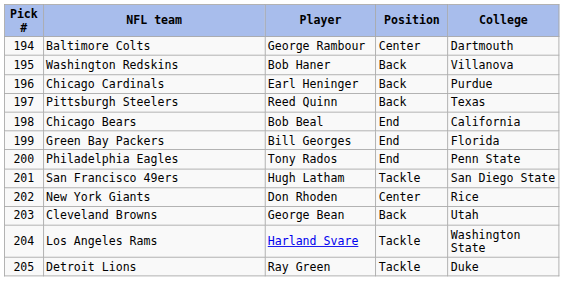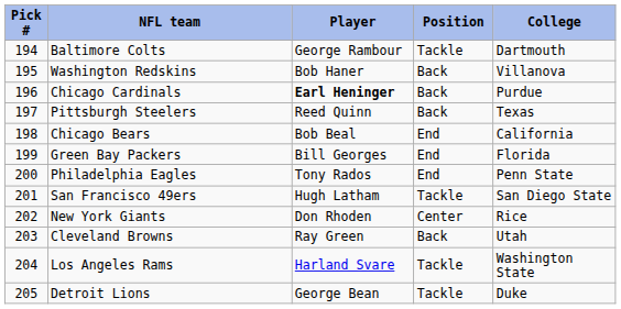 <table class="wikitable sortable sortable" style="width: 100%">
 <tr>
 <th style="background:#a8bdec; width:7%;">Pick #</th>
 <th style="width:40%; background:#a8bdec;">NFL team</th>
 <th style="width:20%; background:#a8bdec;">Player</th>
 <th style="width:13%; background:#a8bdec;">Position</th>
 <th style="background:#A8BDEC;">College</th>
 </tr>
 <tr>
 <td align=center>194</td>
 <td>Baltimore Colts</td>
 <td>George Rambour</td>
-<td>Center</td>
+<td>Tackle</td>
 <td>Dartmouth</td>
 </tr>
 <tr>
 <td align=center>195</td>
 <td>Washington Redskins</td>
 <td>Bob Haner</td>
 <td>Back</td>
 <td>Villanova</td>
 </tr>
 <tr>
 <td align=center>196</td>
 <td>Chicago Cardinals</td>
-<td>Earl Heninger</td>
+<td><strong>Earl Heninger</strong></td>
 <td>Back</td>
 <td>Purdue</td>
 </tr>
 <tr>
 <td align=center>197</td>
 <td>Pittsburgh Steelers</td>
 <td>Reed Quinn</td>
 <td>Back</td>
 <td>Texas</td>
 </tr>
 <tr>
 <td align=center>198</td>
 <td>Chicago Bears</td>
 <td>Bob Beal</td>
 <td>End</td>
 <td>California</td>
 </tr>
 <tr>
 <td align=center>199</td>
 <td>Green Bay Packers</td>
 <td>Bill Georges</td>
 <td>End</td>
 <td>Florida</td>
 </tr>
 <tr>
 <td align=center>200</td>
 <td>Philadelphia Eagles</td>
 <td>Tony Rados</td>
 <td>End</td>
 <td>Penn State</td>
 </tr>
 <tr>
 <td align=center>201</td>
 <td>San Francisco 49ers</td>
 <td>Hugh Latham</td>
 <td>Tackle</td>
 <td>San Diego State</td>
 </tr>
 <tr>
 <td align=center>202</td>
 <td>New York Giants</td>
 <td>Don Rhoden</td>
 <td>Center</td>
 <td>Rice</td>
 </tr>
 <tr>
 <td align=center>203</td>
 <td>Cleveland Browns</td>
-<td>George Bean</td>
+<td>Ray Green</td>
 <td>Back</td>
 <td>Utah</td>
 </tr>
 <tr>
 <td align=center>204</td>
 <td>Los Angeles Rams</td>
 <td><a href='#'>Harland Svare</a></td>
 <td>Tackle</td>
 <td>Washington State</td>
 </tr>
 <tr>
 <td align=center>205</td>
 <td>Detroit Lions</td>
-<td>Ray Green</td>
+<td>George Bean</td>
 <td>Tackle</td>
 <td>Duke</td>
 </tr>
 </table>
